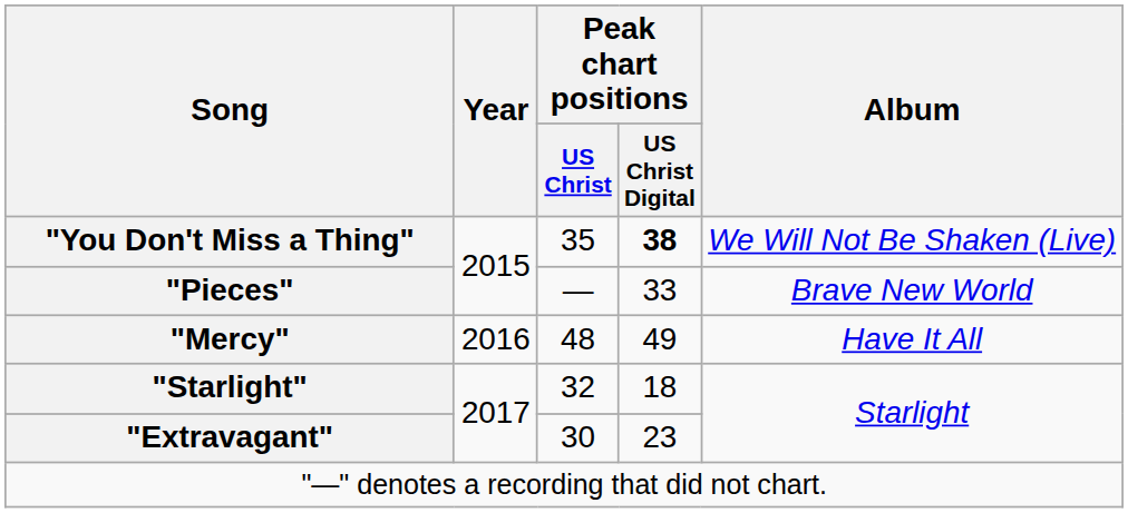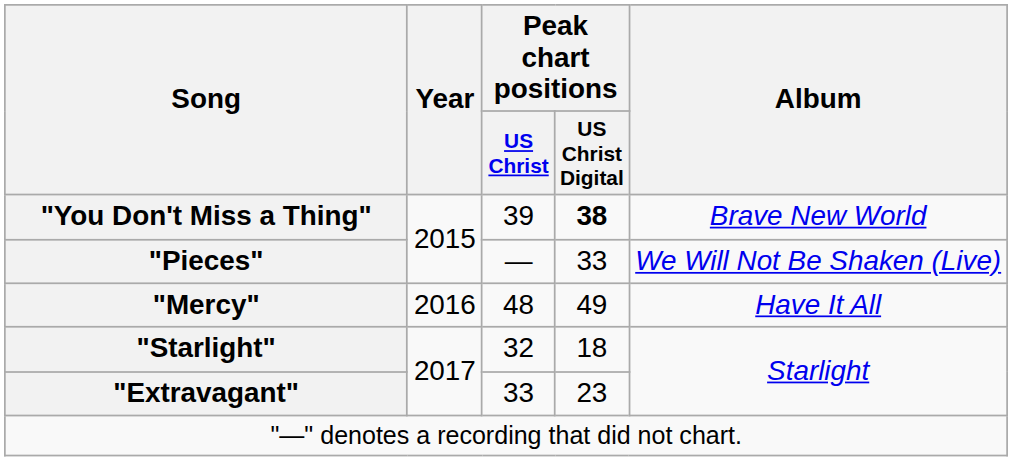 <table class="wikitable plainrowheaders" style="text-align:center;">
 <tr>
 <th rowspan="2" style="width:14em;">Song</th>
 <th rowspan="2">Year</th>
 <th colspan="2" scope="col">Peak chart positions</th>
 <th rowspan="2">Album</th>
 </tr>
 <tr style="font-size:smaller;">
 <th scope="col" style="width:3em;font-size:90%;"><a href='#'>US<br>Christ</a><br></th>
 <th scope="col" style="width:3em;font-size:90%;">US Christ Digital<br></th>
 </tr>
 <tr>
 <th scope="row">"You Don't Miss a Thing"<br></th>
 <td rowspan="2">2015</td>
-<td>35<br></td>
+<td>39<br></td>
 <td><strong>38<br></strong></td>
-<td><em><a href='#'>We Will Not Be Shaken (Live)</a></em></td>
+<td><em><a href='#'>Brave New World</a></em></td>
 </tr>
 <tr>
 <th scope="row">"Pieces"</th>
 <td>—</td>
 <td>33</td>
-<td><em><a href='#'>Brave New World</a></em></td>
+<td><em><a href='#'>We Will Not Be Shaken (Live)</a></em></td>
 </tr>
 <tr>
 <th scope="row">"Mercy"<br></th>
 <td>2016</td>
 <td>48<br></td>
 <td>49<br></td>
 <td><em><a href='#'>Have It All</a></em></td>
 </tr>
 <tr>
 <th scope="row">"Starlight"<br></th>
 <td rowspan="2">2017</td>
 <td>32</td>
 <td>18</td>
 <td rowspan="2"><em><a href='#'>Starlight</a></em></td>
 </tr>
 <tr>
 <th scope="row">"Extravagant"<br></th>
-<td>30</td>
+<td>33</td>
 <td>23</td>
 </tr>
 <tr>
 <td colspan="5" style="font-size:90%">"—" denotes a recording that did not chart.</td>
 </tr>
 </table>
